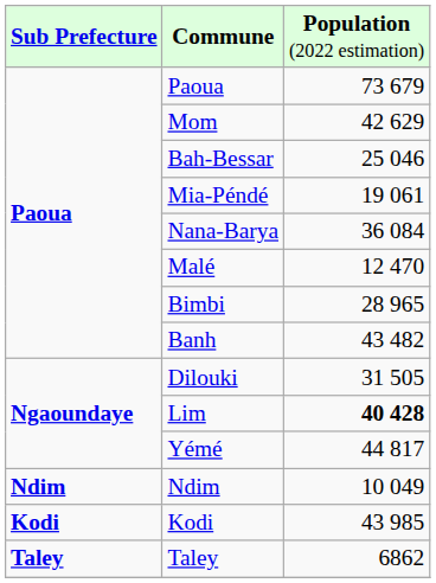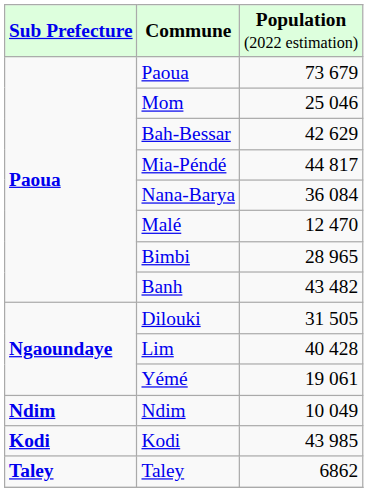 <table class="wikitable centre">
 <tr style="background: #DDFFDD;">
 <td align="center"><strong><a href='#'>Sub Prefecture</a></strong></td>
 <td align="center"><strong>Commune</strong></td>
 <td align="center"><strong>Population</strong><br><small>(2022 estimation)</small></td>
 </tr>
 <tr>
 <td rowspan="8"><strong><a href='#'>Paoua</a></strong></td>
 <td><a href='#'>Paoua</a></td>
 <td align="right">73 679</td>
 </tr>
 <tr>
 <td><a href='#'>Mom</a></td>
+<td align="right">25 046</td>
+</tr>
+<tr>
+<td><a href='#'>Bah-Bessar</a></td>
 <td align="right">42 629</td>
 </tr>
 <tr>
-<td><a href='#'>Bah-Bessar</a></td>
-<td align="right">25 046</td>
-</tr>
-<tr>
 <td><a href='#'>Mia-Péndé</a></td>
-<td align="right">19 061</td>
+<td align="right">44 817</td>
 </tr>
 <tr>
 <td><a href='#'>Nana-Barya</a></td>
 <td align="right">36 084</td>
 </tr>
 <tr>
 <td><a href='#'>Malé</a></td>
 <td align="right">12 470</td>
 </tr>
 <tr>
 <td><a href='#'>Bimbi</a></td>
 <td align="right">28 965</td>
 </tr>
 <tr>
 <td><a href='#'>Banh</a></td>
 <td align="right">43 482</td>
 </tr>
 <tr>
 <td rowspan="3"><strong><a href='#'>Ngaoundaye</a></strong></td>
 <td><a href='#'>Dilouki</a></td>
 <td align="right">31 505</td>
 </tr>
 <tr>
 <td><a href='#'>Lim</a></td>
-<td align="right"><strong>40 428</strong></td>
+<td align="right">40 428</td>
 </tr>
 <tr>
 <td><a href='#'>Yémé</a></td>
-<td align="right">44 817</td>
+<td align="right">19 061</td>
 </tr>
 <tr>
 <td><strong><a href='#'>Ndim</a></strong></td>
 <td><a href='#'>Ndim</a></td>
 <td align="right">10 049</td>
 </tr>
 <tr>
 <td><strong><a href='#'>Kodi</a></strong></td>
 <td><a href='#'>Kodi</a></td>
 <td align="right">43 985</td>
 </tr>
 <tr>
 <td><strong><a href='#'>Taley</a></strong></td>
 <td><a href='#'>Taley</a></td>
 <td align="right">6862</td>
 </tr>
 <tr>
 </tr>
 </table>
